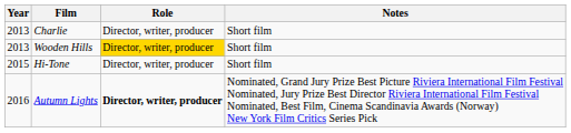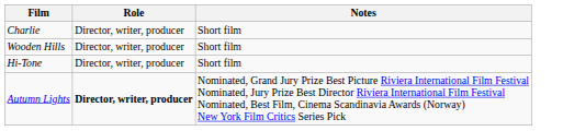 <table class="wikitable">
 <tr>
-<th>Year</th>
 <th>Film</th>
 <th>Role</th>
 <th>Notes</th>
 </tr>
 <tr>
-<td>2013</td>
 <td><em>Charlie</em></td>
 <td>Director, writer, producer</td>
 <td>Short film</td>
 </tr>
 <tr>
-<td>2013</td>
 <td><em>Wooden Hills</em></td>
-<td style="background: gold;">Director, writer, producer</td>
+<td>Director, writer, producer</td>
 <td>Short film</td>
 </tr>
 <tr>
-<td>2015</td>
 <td><em>Hi-Tone</em></td>
 <td>Director, writer, producer</td>
 <td>Short film</td>
 </tr>
 <tr>
-<td>2016</td>
 <td><em><a href='#'>Autumn Lights</a></em></td>
 <td><strong>Director, writer, producer</strong></td>
 <td>Nominated, Grand Jury Prize Best Picture <a href='#'>Riviera International Film Festival</a><br>Nominated, Jury Prize Best Director <a href='#'>Riviera International Film Festival</a><br>Nominated, Best Film, Cinema Scandinavia Awards (Norway)<br><a href='#'>New York Film Critics</a> Series Pick</td>
 </tr>
 </table>
